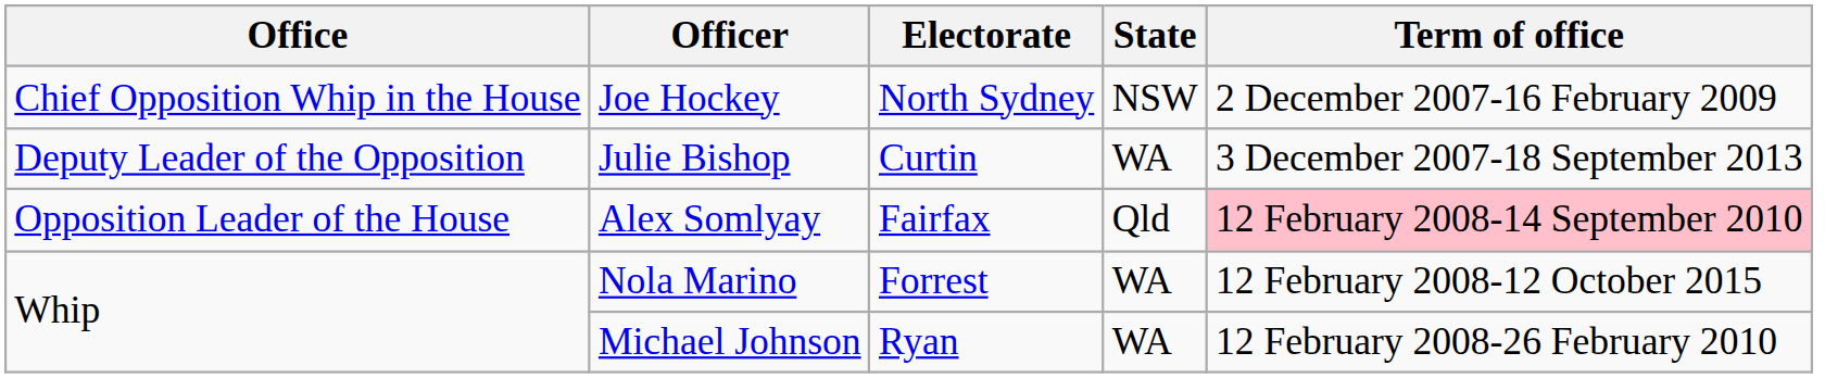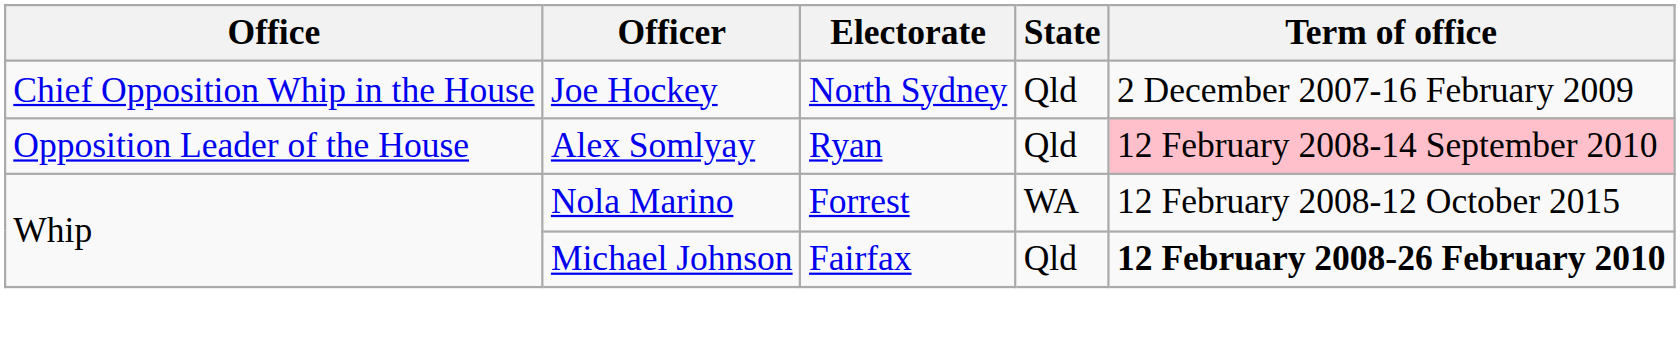 <table class="wikitable sortable">
 <tr>
 <th>Office</th>
 <th>Officer</th>
 <th>Electorate</th>
 <th>State</th>
 <th>Term of office</th>
 </tr>
 <tr>
 <td><a href='#'>Chief Opposition Whip in the House</a></td>
 <td><a href='#'>Joe Hockey</a></td>
 <td><a href='#'>North Sydney</a></td>
-<td>NSW</td>
+<td>Qld</td>
 <td>2 December 2007-16 February 2009</td>
-</tr>
-<tr>
-<td><a href='#'>Deputy Leader of the Opposition</a></td>
-<td><a href='#'>Julie Bishop</a></td>
-<td><a href='#'>Curtin</a></td>
-<td>WA</td>
-<td>3 December 2007-18 September 2013</td>
 </tr>
 <tr>
 <td><a href='#'>Opposition Leader of the House</a></td>
 <td><a href='#'>Alex Somlyay</a></td>
-<td><a href='#'>Fairfax</a></td>
+<td><a href='#'>Ryan</a></td>
 <td>Qld</td>
 <td style="background: pink;">12 February 2008-14 September 2010</td>
 </tr>
 <tr>
 <td rowspan="2">Whip</td>
 <td><a href='#'>Nola Marino</a></td>
 <td><a href='#'>Forrest</a></td>
 <td>WA</td>
 <td>12 February 2008-12 October 2015</td>
 </tr>
 <tr>
 <td><a href='#'>Michael Johnson</a></td>
-<td><a href='#'>Ryan</a></td>
-<td>WA</td>
-<td>12 February 2008-26 February 2010</td>
+<td><a href='#'>Fairfax</a></td>
+<td>Qld</td>
+<td><strong>12 February 2008-26 February 2010</strong></td>
 </tr>
 </table>
